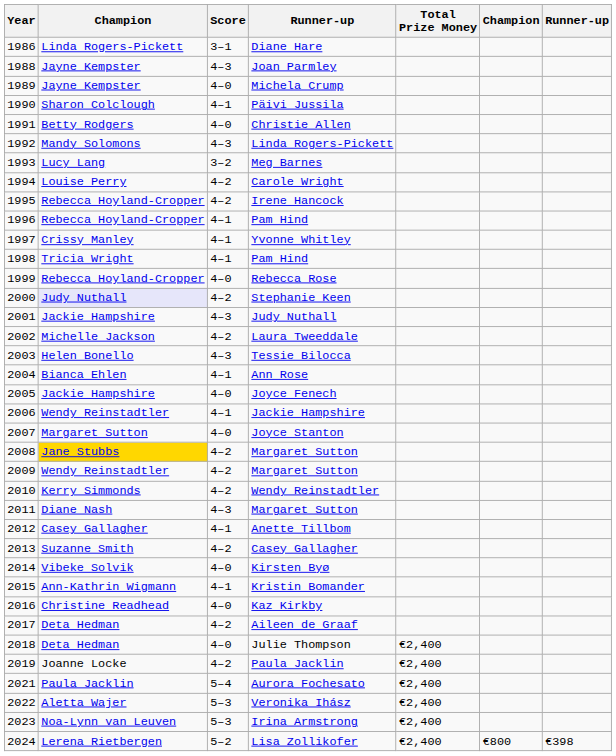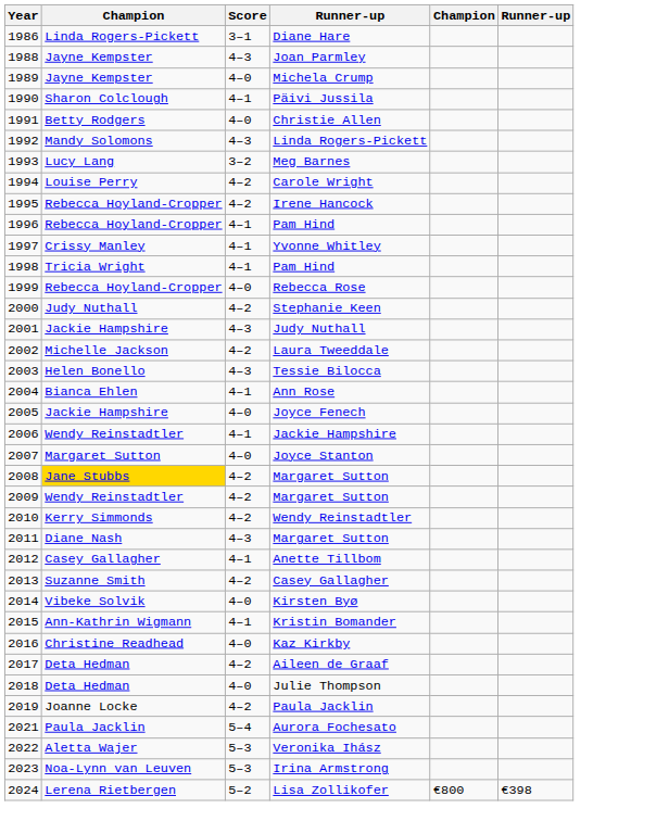 <table class="wikitable">
 <tr>
 <th>Year</th>
 <th>Champion</th>
 <th>Score</th>
 <th>Runner-up</th>
-<th>Total<br>Prize Money</th>
 <th>Champion</th>
 <th>Runner-up</th>
 </tr>
 <tr>
 <td>1986</td>
 <td> <a href='#'>Linda Rogers-Pickett</a></td>
 <td>3–1</td>
 <td> <a href='#'>Diane Hare</a></td>
 <td></td>
 <td></td>
-<td></td>
 </tr>
 <tr>
 <td>1988</td>
 <td> <a href='#'>Jayne Kempster</a></td>
 <td>4–3</td>
 <td> <a href='#'>Joan Parmley</a></td>
-<td></td>
 <td></td>
 <td></td>
 </tr>
 <tr>
 <td>1989</td>
 <td> <a href='#'>Jayne Kempster</a></td>
 <td>4–0</td>
 <td> <a href='#'>Michela Crump</a></td>
 <td></td>
 <td></td>
-<td></td>
 </tr>
 <tr>
 <td>1990</td>
 <td> <a href='#'>Sharon Colclough</a></td>
 <td>4–1</td>
 <td> <a href='#'>Päivi Jussila</a></td>
-<td></td>
 <td></td>
 <td></td>
 </tr>
 <tr>
 <td>1991</td>
 <td> <a href='#'>Betty Rodgers</a></td>
 <td>4–0</td>
 <td> <a href='#'>Christie Allen</a></td>
 <td></td>
 <td></td>
-<td></td>
 </tr>
 <tr>
 <td>1992</td>
 <td> <a href='#'>Mandy Solomons</a></td>
 <td>4–3</td>
 <td> <a href='#'>Linda Rogers-Pickett</a></td>
-<td></td>
 <td></td>
 <td></td>
 </tr>
 <tr>
 <td>1993</td>
 <td> <a href='#'>Lucy Lang</a></td>
 <td>3–2</td>
 <td> <a href='#'>Meg Barnes</a></td>
 <td></td>
 <td></td>
-<td></td>
 </tr>
 <tr>
 <td>1994</td>
 <td> <a href='#'>Louise Perry</a></td>
 <td>4–2</td>
 <td> <a href='#'>Carole Wright</a></td>
-<td></td>
 <td></td>
 <td></td>
 </tr>
 <tr>
 <td>1995</td>
 <td> <a href='#'>Rebecca Hoyland-Cropper</a></td>
 <td>4–2</td>
 <td> <a href='#'>Irene Hancock</a></td>
 <td></td>
 <td></td>
-<td></td>
 </tr>
 <tr>
 <td>1996</td>
 <td> <a href='#'>Rebecca Hoyland-Cropper</a></td>
 <td>4–1</td>
 <td> <a href='#'>Pam Hind</a></td>
-<td></td>
 <td></td>
 <td></td>
 </tr>
 <tr>
 <td>1997</td>
 <td> <a href='#'>Crissy Manley</a></td>
 <td>4–1</td>
 <td> <a href='#'>Yvonne Whitley</a></td>
 <td></td>
 <td></td>
-<td></td>
 </tr>
 <tr>
 <td>1998</td>
 <td> <a href='#'>Tricia Wright</a></td>
 <td>4–1</td>
 <td> <a href='#'>Pam Hind</a></td>
-<td></td>
 <td></td>
 <td></td>
 </tr>
 <tr>
 <td>1999</td>
 <td> <a href='#'>Rebecca Hoyland-Cropper</a></td>
 <td>4–0</td>
 <td> <a href='#'>Rebecca Rose</a></td>
 <td></td>
 <td></td>
-<td></td>
 </tr>
 <tr>
 <td>2000</td>
-<td style="background: lavender;"> <a href='#'>Judy Nuthall</a></td>
+<td> <a href='#'>Judy Nuthall</a></td>
 <td>4–2</td>
 <td> <a href='#'>Stephanie Keen</a></td>
-<td></td>
 <td></td>
 <td></td>
 </tr>
 <tr>
 <td>2001</td>
 <td> <a href='#'>Jackie Hampshire</a></td>
 <td>4–3</td>
 <td> <a href='#'>Judy Nuthall</a></td>
 <td></td>
 <td></td>
-<td></td>
 </tr>
 <tr>
 <td>2002</td>
 <td> <a href='#'>Michelle Jackson</a></td>
 <td>4–2</td>
 <td> <a href='#'>Laura Tweeddale</a></td>
-<td></td>
 <td></td>
 <td></td>
 </tr>
 <tr>
 <td>2003</td>
 <td> <a href='#'>Helen Bonello</a></td>
 <td>4–3</td>
 <td> <a href='#'>Tessie Bilocca</a></td>
 <td></td>
 <td></td>
-<td></td>
 </tr>
 <tr>
 <td>2004</td>
 <td> <a href='#'>Bianca Ehlen</a></td>
 <td>4–1</td>
 <td> <a href='#'>Ann Rose</a></td>
-<td></td>
 <td></td>
 <td></td>
 </tr>
 <tr>
 <td>2005</td>
 <td> <a href='#'>Jackie Hampshire</a></td>
 <td>4–0</td>
 <td> <a href='#'>Joyce Fenech</a></td>
 <td></td>
 <td></td>
-<td></td>
 </tr>
 <tr>
 <td>2006</td>
 <td> <a href='#'>Wendy Reinstadtler</a></td>
 <td>4–1</td>
 <td> <a href='#'>Jackie Hampshire</a></td>
-<td></td>
 <td></td>
 <td></td>
 </tr>
 <tr>
 <td>2007</td>
 <td> <a href='#'>Margaret Sutton</a></td>
 <td>4–0</td>
 <td> <a href='#'>Joyce Stanton</a></td>
 <td></td>
 <td></td>
-<td></td>
 </tr>
 <tr>
 <td>2008</td>
 <td style="background: gold;"> <a href='#'>Jane Stubbs</a></td>
 <td>4–2</td>
 <td> <a href='#'>Margaret Sutton</a></td>
-<td></td>
 <td></td>
 <td></td>
 </tr>
 <tr>
 <td>2009</td>
 <td> <a href='#'>Wendy Reinstadtler</a></td>
 <td>4–2</td>
 <td> <a href='#'>Margaret Sutton</a></td>
 <td></td>
 <td></td>
-<td></td>
 </tr>
 <tr>
 <td>2010</td>
 <td> <a href='#'>Kerry Simmonds</a></td>
 <td>4–2</td>
 <td> <a href='#'>Wendy Reinstadtler</a></td>
-<td></td>
 <td></td>
 <td></td>
 </tr>
 <tr>
 <td>2011</td>
 <td> <a href='#'>Diane Nash</a></td>
 <td>4–3</td>
 <td> <a href='#'>Margaret Sutton</a></td>
 <td></td>
 <td></td>
-<td></td>
 </tr>
 <tr>
 <td>2012</td>
 <td> <a href='#'>Casey Gallagher</a></td>
 <td>4–1</td>
 <td> <a href='#'>Anette Tillbom</a></td>
-<td></td>
 <td></td>
 <td></td>
 </tr>
 <tr>
 <td>2013</td>
 <td> <a href='#'>Suzanne Smith</a></td>
 <td>4–2</td>
 <td> <a href='#'>Casey Gallagher</a></td>
 <td></td>
 <td></td>
-<td></td>
 </tr>
 <tr>
 <td>2014</td>
 <td> <a href='#'>Vibeke Solvik</a></td>
 <td>4–0</td>
 <td> <a href='#'>Kirsten Byø</a></td>
-<td></td>
 <td></td>
 <td></td>
 </tr>
 <tr>
 <td>2015</td>
 <td> <a href='#'>Ann-Kathrin Wigmann</a></td>
 <td>4–1</td>
 <td> <a href='#'>Kristin Bomander</a></td>
 <td></td>
 <td></td>
-<td></td>
 </tr>
 <tr>
 <td>2016</td>
 <td> <a href='#'>Christine Readhead</a></td>
 <td>4–0</td>
 <td> <a href='#'>Kaz Kirkby</a></td>
-<td></td>
 <td></td>
 <td></td>
 </tr>
 <tr>
 <td>2017</td>
 <td> <a href='#'>Deta Hedman</a></td>
 <td>4–2</td>
 <td> <a href='#'>Aileen de Graaf</a></td>
 <td></td>
 <td></td>
-<td></td>
 </tr>
 <tr>
 <td>2018</td>
 <td> <a href='#'>Deta Hedman</a></td>
 <td>4–0</td>
 <td> Julie Thompson</td>
-<td>€2,400</td>
 <td></td>
 <td></td>
 </tr>
 <tr>
 <td>2019</td>
 <td> Joanne Locke</td>
 <td>4–2</td>
 <td> <a href='#'>Paula Jacklin</a></td>
-<td>€2,400</td>
 <td></td>
 <td></td>
 </tr>
 <tr>
 <td>2021</td>
 <td> <a href='#'>Paula Jacklin</a></td>
 <td>5–4</td>
 <td> <a href='#'>Aurora Fochesato</a></td>
-<td>€2,400</td>
 <td></td>
 <td></td>
 </tr>
 <tr>
 <td>2022</td>
 <td> <a href='#'>Aletta Wajer</a></td>
 <td>5–3</td>
 <td> <a href='#'>Veronika Ihász</a></td>
-<td>€2,400</td>
 <td></td>
 <td></td>
 </tr>
 <tr>
 <td>2023</td>
 <td> <a href='#'>Noa-Lynn van Leuven</a></td>
 <td>5–3</td>
 <td> <a href='#'>Irina Armstrong</a></td>
-<td>€2,400</td>
 <td></td>
 <td></td>
 </tr>
 <tr>
 <td>2024</td>
 <td> <a href='#'>Lerena Rietbergen</a></td>
 <td>5–2</td>
 <td> <a href='#'>Lisa Zollikofer</a></td>
-<td>€2,400</td>
 <td>€800</td>
 <td>€398</td>
 </tr>
 </table>
